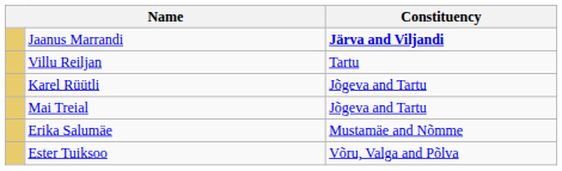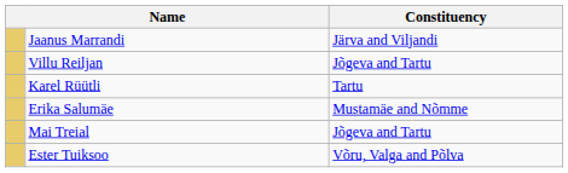 <table class="wikitable collapsible collapsed">
 <tr>
 <th colspan=2 width=350>Name</th>
 <th width=250>Constituency</th>
 </tr>
 <tr>
 <td style="background-color:#e8cc6b"></td>
 <td><a href='#'>Jaanus Marrandi</a></td>
-<td><strong><a href='#'>Järva and Viljandi</a></strong></td>
+<td><a href='#'>Järva and Viljandi</a></td>
 </tr>
 <tr>
 <td style="background-color:#e8cc6b"></td>
 <td><a href='#'>Villu Reiljan</a></td>
+<td><a href='#'>Jõgeva and Tartu</a></td>
+</tr>
+<tr>
+<td style="background-color:#e8cc6b"></td>
+<td><a href='#'>Karel Rüütli</a></td>
 <td><a href='#'>Tartu</a></td>
 </tr>
 <tr>
 <td style="background-color:#e8cc6b"></td>
-<td><a href='#'>Karel Rüütli</a></td>
-<td><a href='#'>Jõgeva and Tartu</a></td>
+<td><a href='#'>Erika Salumäe</a></td>
+<td><a href='#'>Mustamäe and Nõmme</a></td>
 </tr>
 <tr>
 <td style="background-color:#e8cc6b"></td>
 <td><a href='#'>Mai Treial</a></td>
 <td><a href='#'>Jõgeva and Tartu</a></td>
 </tr>
 <tr>
 <td style="background-color:#e8cc6b"></td>
-<td><a href='#'>Erika Salumäe</a></td>
-<td><a href='#'>Mustamäe and Nõmme</a></td>
-</tr>
-<tr>
-<td style="background-color:#e8cc6b"></td>
 <td><a href='#'>Ester Tuiksoo</a></td>
 <td><a href='#'>Võru, Valga and Põlva</a></td>
 </tr>
 </table>
